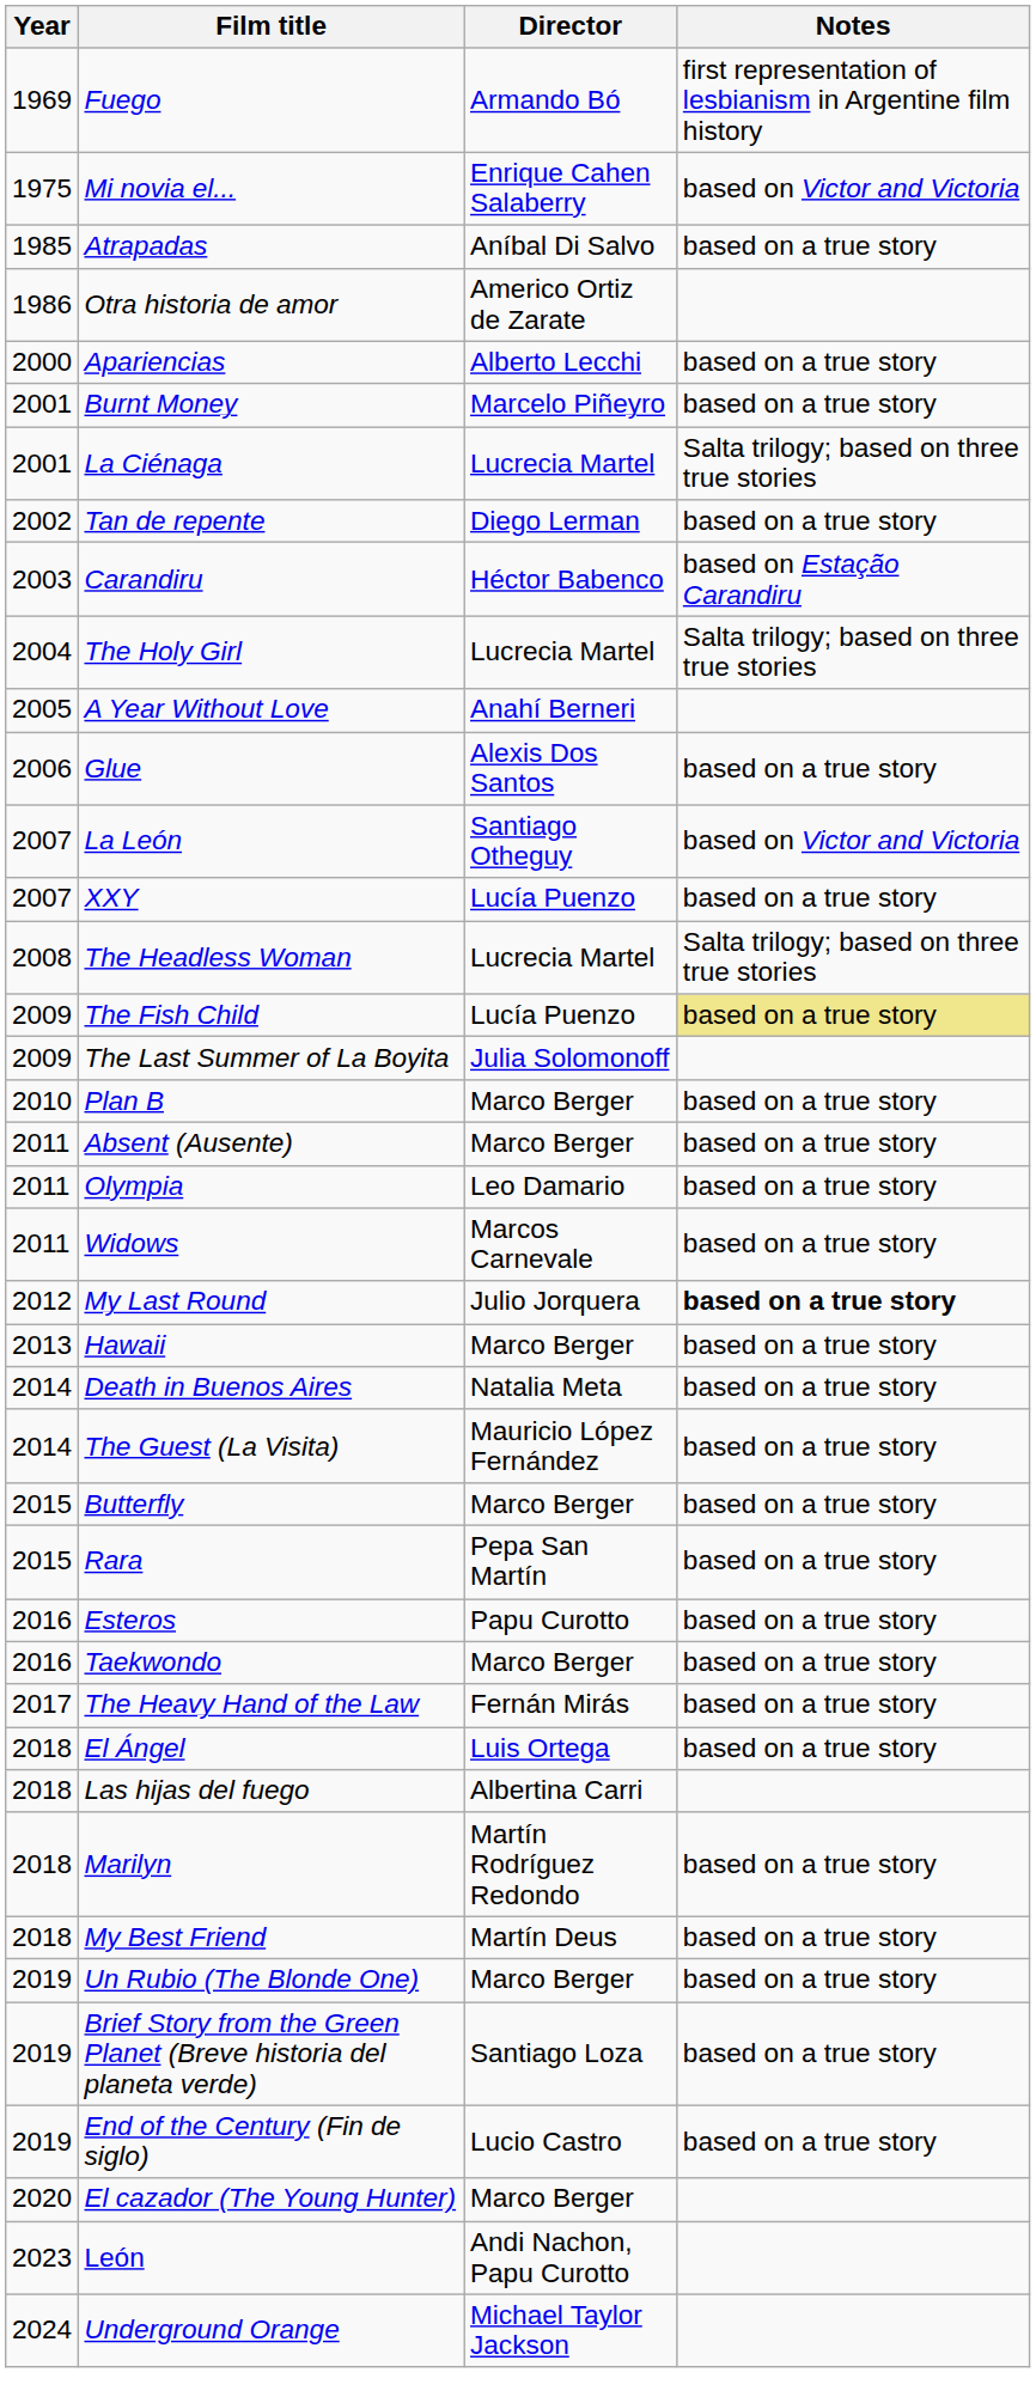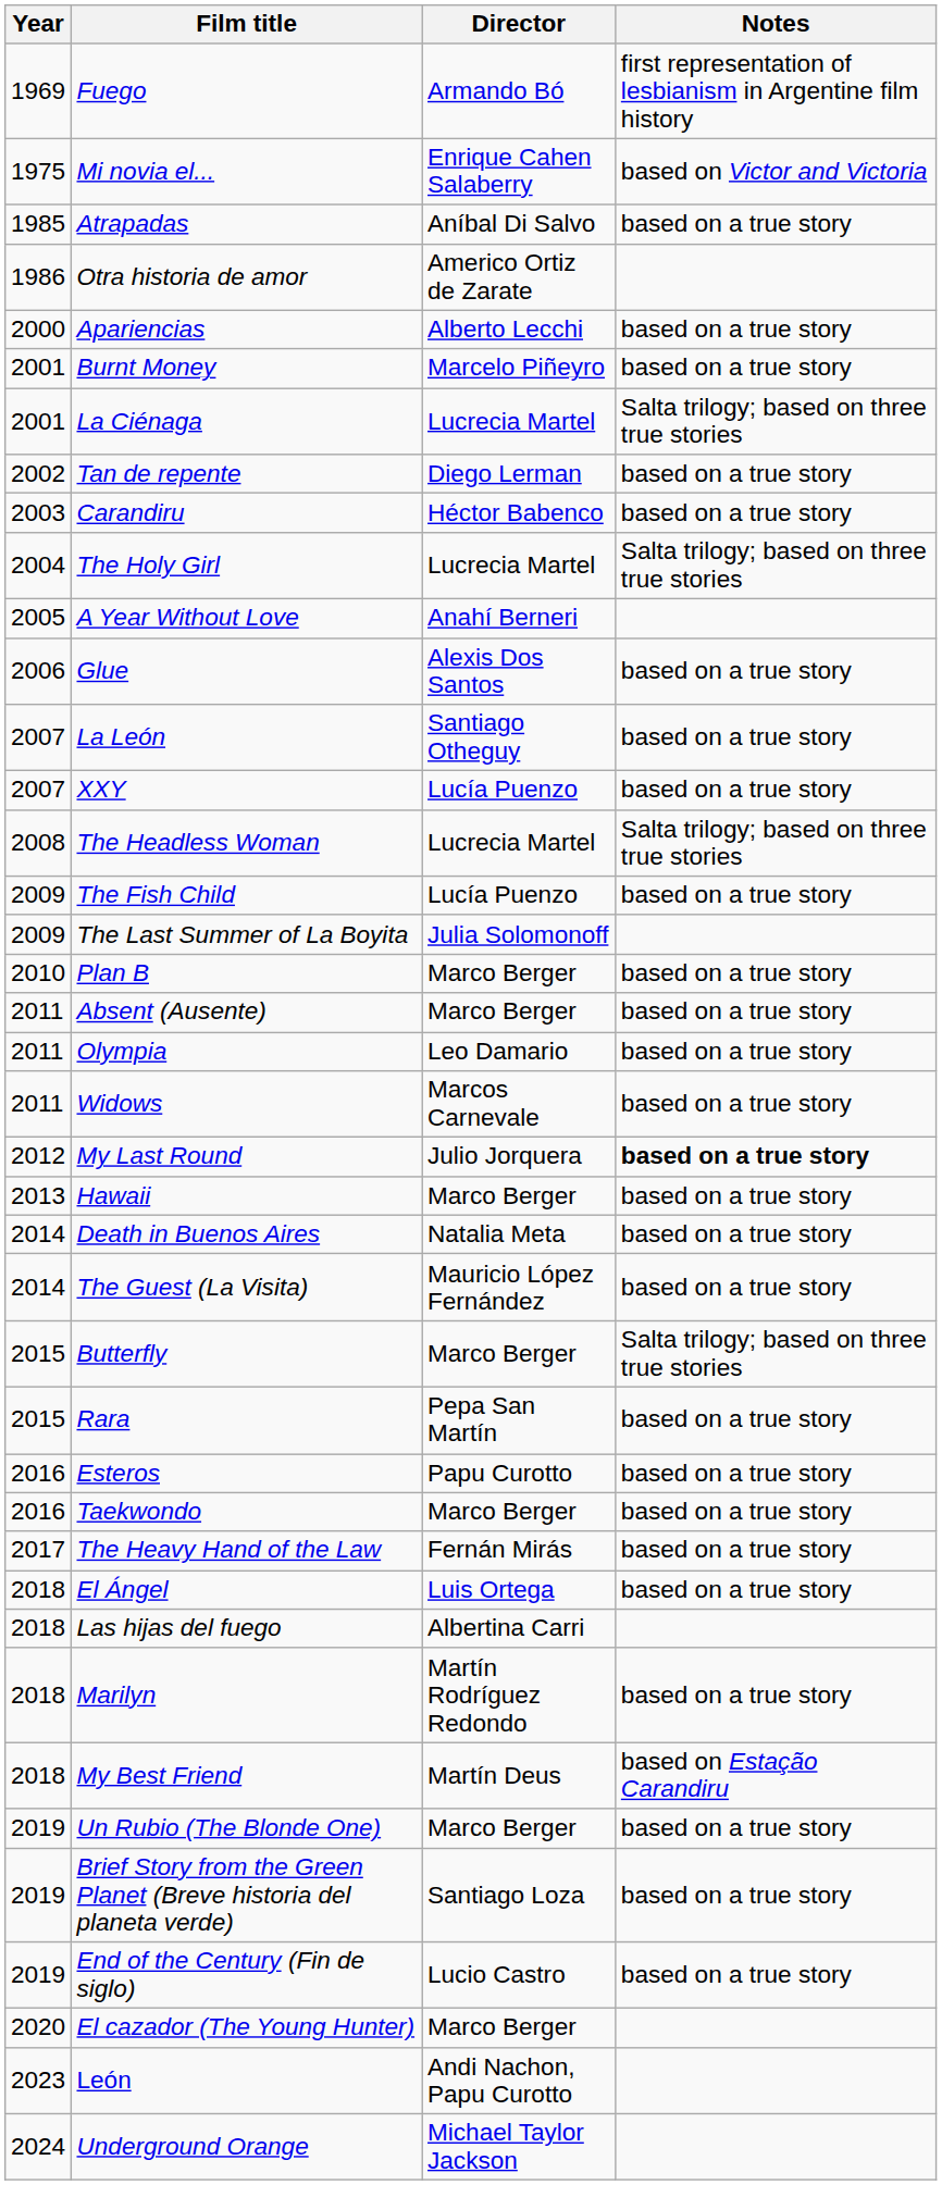 <table class="wikitable sortable">
 <tr>
 <th>Year</th>
 <th>Film title</th>
 <th>Director</th>
 <th>Notes</th>
 </tr>
 <tr>
 <td>1969</td>
 <td><a href='#'><em>Fuego</em></a></td>
 <td><a href='#'>Armando Bó</a></td>
 <td>first representation of <a href='#'>lesbianism</a> in Argentine film history</td>
 </tr>
 <tr>
 <td>1975</td>
 <td><em><a href='#'>Mi novia el...</a></em></td>
 <td><a href='#'>Enrique Cahen Salaberry</a></td>
 <td>based on <em><a href='#'>Victor and Victoria</a></em></td>
 </tr>
 <tr>
 <td>1985</td>
 <td><em><a href='#'>Atrapadas</a></em></td>
 <td>Aníbal Di Salvo</td>
 <td>based on a true story</td>
 </tr>
 <tr>
 <td>1986</td>
 <td><em>Otra historia de amor</em></td>
 <td>Americo Ortiz de Zarate</td>
 <td></td>
 </tr>
 <tr>
 <td>2000</td>
 <td><em><a href='#'>Apariencias</a></em></td>
 <td><a href='#'>Alberto Lecchi</a></td>
 <td>based on a true story</td>
 </tr>
 <tr>
 <td>2001</td>
 <td><em><a href='#'>Burnt Money</a></em></td>
 <td><a href='#'>Marcelo Piñeyro</a></td>
 <td>based on a true story</td>
 </tr>
 <tr>
 <td>2001</td>
 <td><a href='#'><em>La Ciénaga</em></a></td>
 <td><a href='#'>Lucrecia Martel</a></td>
 <td>Salta trilogy; based on three true stories</td>
 </tr>
 <tr>
 <td>2002</td>
 <td><em><a href='#'>Tan de repente</a></em></td>
 <td><a href='#'>Diego Lerman</a></td>
 <td>based on a true story</td>
 </tr>
 <tr>
 <td>2003</td>
 <td><a href='#'><em>Carandiru</em></a></td>
 <td><a href='#'>Héctor Babenco</a></td>
-<td>based on <em><a href='#'>Estação Carandiru</a></em></td>
+<td>based on a true story</td>
 </tr>
 <tr>
 <td>2004</td>
 <td><em><a href='#'>The Holy Girl</a></em></td>
 <td>Lucrecia Martel</td>
 <td>Salta trilogy; based on three true stories</td>
 </tr>
 <tr>
 <td>2005</td>
 <td><em><a href='#'>A Year Without Love</a></em></td>
 <td><a href='#'>Anahí Berneri</a></td>
 <td></td>
 </tr>
 <tr>
 <td>2006</td>
 <td><a href='#'><em>Glue</em></a></td>
 <td><a href='#'>Alexis Dos Santos</a></td>
 <td>based on a true story</td>
 </tr>
 <tr>
 <td>2007</td>
 <td><em><a href='#'>La León</a></em></td>
 <td><a href='#'>Santiago Otheguy</a></td>
-<td>based on <em><a href='#'>Victor and Victoria</a></em></td>
+<td>based on a true story</td>
 </tr>
 <tr>
 <td>2007</td>
 <td><a href='#'><em>XXY</em></a></td>
 <td><a href='#'>Lucía Puenzo</a></td>
 <td>based on a true story</td>
 </tr>
 <tr>
 <td>2008</td>
 <td><a href='#'><em>The Headless Woman</em></a></td>
 <td>Lucrecia Martel</td>
 <td>Salta trilogy; based on three true stories</td>
 </tr>
 <tr>
 <td>2009</td>
 <td><em><a href='#'>The Fish Child</a></em></td>
 <td>Lucía Puenzo</td>
-<td style="background: khaki;">based on a true story</td>
+<td>based on a true story</td>
 </tr>
 <tr>
 <td>2009</td>
 <td><em>The Last Summer of La Boyita</em></td>
 <td><a href='#'>Julia Solomonoff</a></td>
 <td></td>
 </tr>
 <tr>
 <td>2010</td>
 <td><a href='#'><em>Plan B</em></a></td>
 <td>Marco Berger</td>
 <td>based on a true story</td>
 </tr>
 <tr>
 <td>2011</td>
 <td><em><a href='#'>Absent</a> (Ausente)</em></td>
 <td>Marco Berger</td>
 <td>based on a true story</td>
 </tr>
 <tr>
 <td>2011</td>
 <td><a href='#'><em>Olympia</em></a></td>
 <td>Leo Damario</td>
 <td>based on a true story</td>
 </tr>
 <tr>
 <td>2011</td>
 <td><a href='#'><em>Widows</em></a></td>
 <td>Marcos Carnevale</td>
 <td>based on a true story</td>
 </tr>
 <tr>
 <td>2012</td>
 <td><em><a href='#'>My Last Round</a></em></td>
 <td>Julio Jorquera</td>
 <td><strong>based on a true story</strong></td>
 </tr>
 <tr>
 <td>2013</td>
 <td><a href='#'><em>Hawaii</em></a></td>
 <td>Marco Berger</td>
 <td>based on a true story</td>
 </tr>
 <tr>
 <td>2014</td>
 <td><em><a href='#'>Death in Buenos Aires</a></em></td>
 <td>Natalia Meta</td>
 <td>based on a true story</td>
 </tr>
 <tr>
 <td>2014</td>
 <td><em><a href='#'>The Guest</a> (La Visita)</em></td>
 <td>Mauricio López Fernández</td>
 <td>based on a true story</td>
 </tr>
 <tr>
 <td>2015</td>
 <td><a href='#'><em>Butterfly</em></a></td>
 <td>Marco Berger</td>
-<td>based on a true story</td>
+<td>Salta trilogy; based on three true stories</td>
 </tr>
 <tr>
 <td>2015</td>
 <td><a href='#'><em>Rara</em></a></td>
 <td>Pepa San Martín</td>
 <td>based on a true story</td>
 </tr>
 <tr>
 <td>2016</td>
 <td><a href='#'><em>Esteros</em></a></td>
 <td>Papu Curotto</td>
 <td>based on a true story</td>
 </tr>
 <tr>
 <td>2016</td>
 <td><a href='#'><em>Taekwondo</em></a></td>
 <td>Marco Berger</td>
 <td>based on a true story</td>
 </tr>
 <tr>
 <td>2017</td>
 <td><em><a href='#'>The Heavy Hand of the Law</a></em></td>
 <td>Fernán Mirás</td>
 <td>based on a true story</td>
 </tr>
 <tr>
 <td>2018</td>
 <td><a href='#'><em>El Ángel</em></a></td>
 <td><a href='#'>Luis Ortega</a></td>
 <td>based on a true story</td>
 </tr>
 <tr>
 <td>2018</td>
 <td><em>Las hijas del fuego</em></td>
 <td>Albertina Carri</td>
 <td></td>
 </tr>
 <tr>
 <td>2018</td>
 <td><a href='#'><em>Marilyn</em></a></td>
 <td>Martín Rodríguez Redondo</td>
 <td>based on a true story</td>
 </tr>
 <tr>
 <td>2018</td>
 <td><a href='#'><em>My Best Friend</em></a></td>
 <td>Martín Deus</td>
-<td>based on a true story</td>
+<td>based on <em><a href='#'>Estação Carandiru</a></em></td>
 </tr>
 <tr>
 <td>2019</td>
 <td><a href='#'><em>Un Rubio (The Blonde One)</em></a></td>
 <td>Marco Berger</td>
 <td>based on a true story</td>
 </tr>
 <tr>
 <td>2019</td>
 <td><em><a href='#'>Brief Story from the Green Planet</a> (Breve historia del planeta verde)</em></td>
 <td>Santiago Loza</td>
 <td>based on a true story</td>
 </tr>
 <tr>
 <td>2019</td>
 <td><em><a href='#'>End of the Century</a> (Fin de siglo)</em></td>
 <td>Lucio Castro</td>
 <td>based on a true story</td>
 </tr>
 <tr>
 <td>2020</td>
 <td><a href='#'><em>El cazador (The Young Hunter)</em></a></td>
 <td>Marco Berger</td>
 <td></td>
 </tr>
 <tr>
 <td>2023</td>
 <td><a href='#'>León</a></td>
 <td>Andi Nachon, Papu Curotto</td>
 <td></td>
 </tr>
 <tr>
 <td>2024</td>
 <td><em><a href='#'>Underground Orange</a></em></td>
 <td><a href='#'>Michael Taylor Jackson</a></td>
 <td></td>
 </tr>
 </table>
